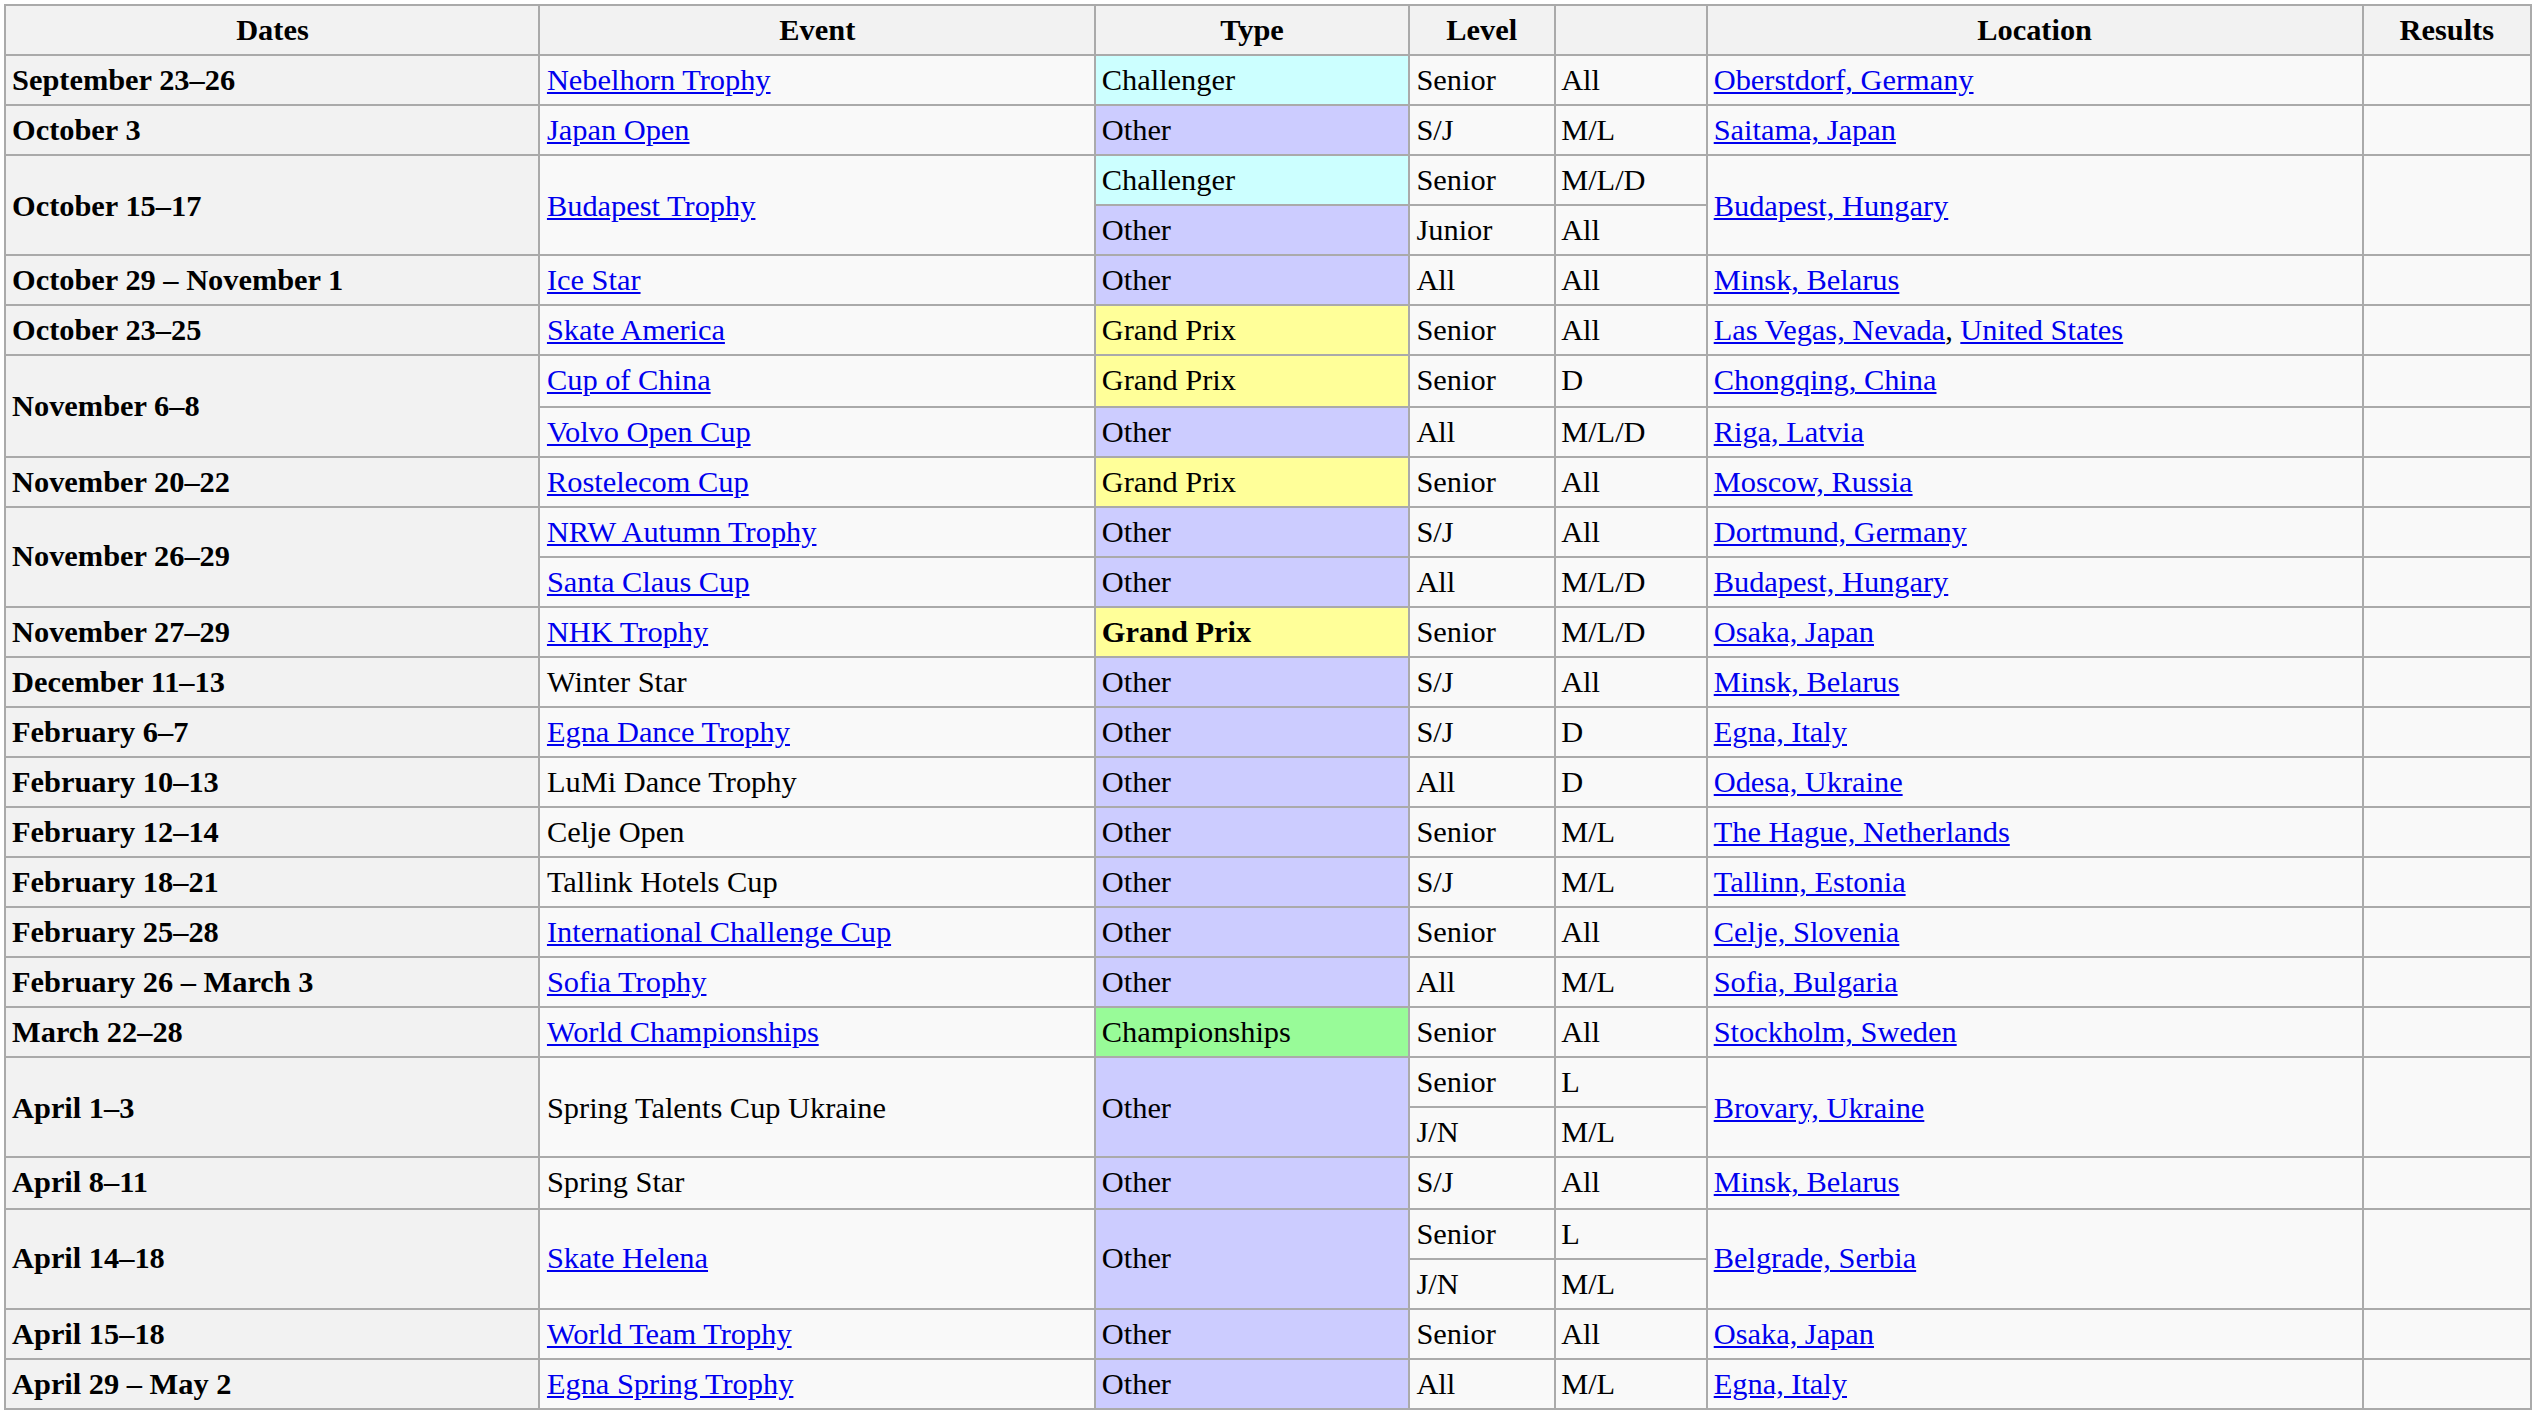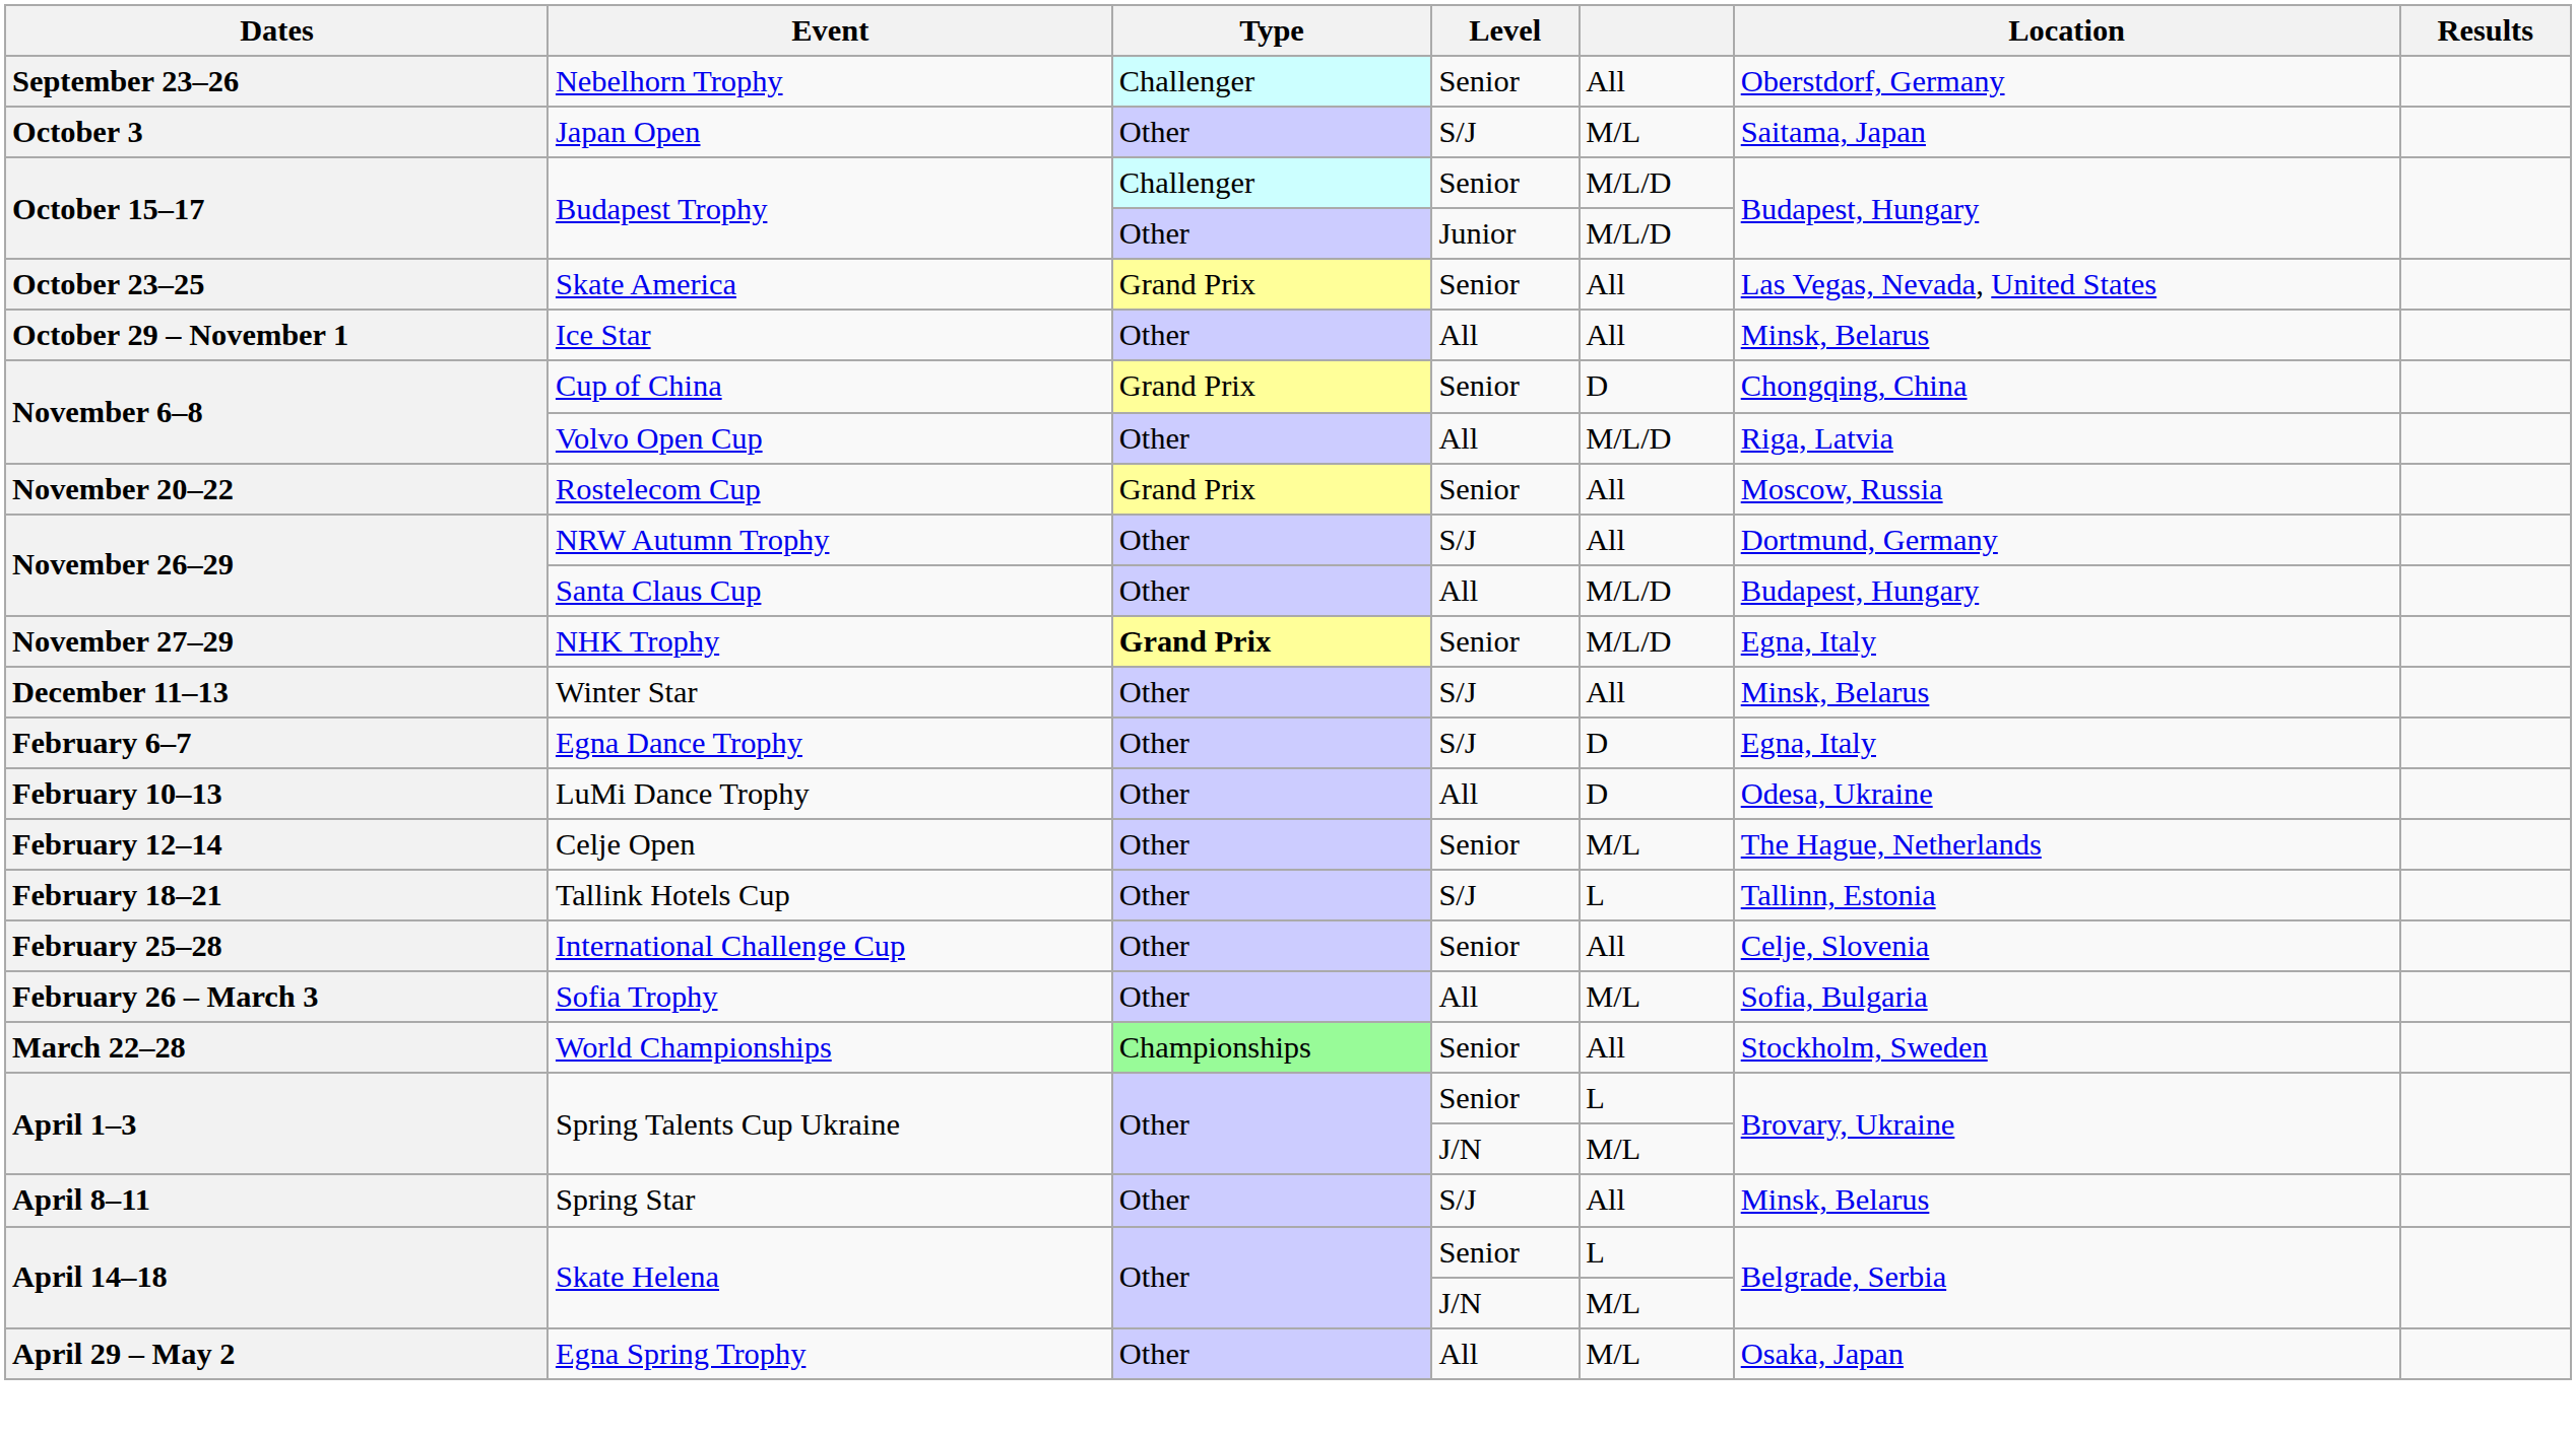 <table class="wikitable sortable" style="text-align:left; font-size:95%; width:100%">
 <tr>
 <th scope="col">Dates</th>
 <th scope="col">Event</th>
 <th scope="col">Type</th>
 <th scope="col" class="unsortable">Level</th>
 <th scope="col" class="unsortable"></th>
 <th scope="col" class="unsortable">Location</th>
 <th scope="col" class="unsortable">Results</th>
 </tr>
 <tr>
 <th scope="row" style="text-align:left">September 23–26</th>
 <td><a href='#'>Nebelhorn Trophy</a></td>
 <td bgcolor="ccffff">Challenger</td>
 <td>Senior</td>
 <td>All</td>
 <td><a href='#'>Oberstdorf, Germany</a></td>
 <td></td>
 </tr>
 <tr>
 <th scope="row" style="text-align:left">October 3</th>
 <td><a href='#'>Japan Open</a></td>
 <td bgcolor="ccccff">Other</td>
 <td>S/J</td>
 <td>M/L</td>
 <td><a href='#'>Saitama, Japan</a></td>
 <td></td>
 </tr>
 <tr>
 <th rowspan="2" scope="row" style="text-align:left">October 15–17</th>
 <td rowspan="2"><a href='#'>Budapest Trophy</a></td>
 <td bgcolor="ccffff">Challenger</td>
 <td>Senior</td>
 <td>M/L/D</td>
 <td rowspan="2"><a href='#'>Budapest, Hungary</a></td>
 <td rowspan="2"></td>
 </tr>
 <tr>
 <td bgcolor="ccccff">Other</td>
 <td>Junior</td>
+<td>M/L/D</td>
+</tr>
+<tr>
+<th scope="row" style="text-align:left">October 23–25</th>
+<td><a href='#'>Skate America</a></td>
+<td bgcolor="ffff99">Grand Prix</td>
+<td>Senior</td>
 <td>All</td>
+<td><a href='#'>Las Vegas, Nevada</a>, <a href='#'>United States</a></td>
+<td></td>
 </tr>
 <tr>
 <th scope="row" style="text-align:left">October 29 – November 1</th>
 <td><a href='#'>Ice Star</a></td>
 <td bgcolor="ccccff">Other</td>
 <td>All</td>
 <td>All</td>
 <td><a href='#'>Minsk, Belarus</a></td>
-<td></td>
-</tr>
-<tr>
-<th scope="row" style="text-align:left">October 23–25</th>
-<td><a href='#'>Skate America</a></td>
-<td bgcolor="ffff99">Grand Prix</td>
-<td>Senior</td>
-<td>All</td>
-<td><a href='#'>Las Vegas, Nevada</a>, <a href='#'>United States</a></td>
 <td></td>
 </tr>
 <tr>
 <th rowspan="2" scope="row" style="text-align:left">November 6–8</th>
 <td><a href='#'>Cup of China</a></td>
 <td bgcolor="ffff99">Grand Prix</td>
 <td>Senior</td>
 <td>D</td>
 <td><a href='#'>Chongqing, China</a></td>
 <td></td>
 </tr>
 <tr>
 <td><a href='#'>Volvo Open Cup</a></td>
 <td bgcolor="ccccff">Other</td>
 <td>All</td>
 <td>M/L/D</td>
 <td><a href='#'>Riga, Latvia</a></td>
 <td></td>
 </tr>
 <tr>
 <th scope="row" style="text-align:left">November 20–22</th>
 <td><a href='#'>Rostelecom Cup</a></td>
 <td bgcolor="ffff99">Grand Prix</td>
 <td>Senior</td>
 <td>All</td>
 <td><a href='#'>Moscow, Russia</a></td>
 <td></td>
 </tr>
 <tr>
 <th rowspan="2" scope="row" style="text-align:left">November 26–29</th>
 <td><a href='#'>NRW Autumn Trophy</a></td>
 <td bgcolor="ccccff">Other</td>
 <td>S/J</td>
 <td>All</td>
 <td><a href='#'>Dortmund, Germany</a></td>
 <td></td>
 </tr>
 <tr>
 <td><a href='#'>Santa Claus Cup</a></td>
 <td bgcolor="ccccff">Other</td>
 <td>All</td>
 <td>M/L/D</td>
 <td><a href='#'>Budapest, Hungary</a></td>
 <td></td>
 </tr>
 <tr>
 <th scope="row" style="text-align:left">November 27–29</th>
 <td><a href='#'>NHK Trophy</a></td>
 <td bgcolor="ffff99"><strong>Grand Prix</strong></td>
 <td>Senior</td>
 <td>M/L/D</td>
-<td><a href='#'>Osaka, Japan</a></td>
+<td><a href='#'>Egna, Italy</a></td>
 <td></td>
 </tr>
 <tr>
 <th scope="row" style="text-align:left">December 11–13</th>
 <td>Winter Star</td>
 <td bgcolor="ccccff">Other</td>
 <td>S/J</td>
 <td>All</td>
 <td><a href='#'>Minsk, Belarus</a></td>
 <td></td>
 </tr>
 <tr>
 <th scope="row" style="text-align:left">February 6–7</th>
 <td><a href='#'>Egna Dance Trophy</a></td>
 <td bgcolor="ccccff">Other</td>
 <td>S/J</td>
 <td>D</td>
 <td><a href='#'>Egna, Italy</a></td>
 <td></td>
 </tr>
 <tr>
 <th scope="row" style="text-align:left">February 10–13</th>
 <td>LuMi Dance Trophy</td>
 <td bgcolor="ccccff">Other</td>
 <td>All</td>
 <td>D</td>
 <td><a href='#'>Odesa, Ukraine</a></td>
 <td></td>
 </tr>
 <tr>
 <th scope="row" style="text-align:left">February 12–14</th>
 <td>Celje Open</td>
 <td bgcolor="ccccff">Other</td>
 <td>Senior</td>
 <td>M/L</td>
 <td><a href='#'>The Hague, Netherlands</a></td>
 <td></td>
 </tr>
 <tr>
 <th scope="row" style="text-align:left">February 18–21</th>
 <td>Tallink Hotels Cup</td>
 <td bgcolor="ccccff">Other</td>
 <td>S/J</td>
-<td>M/L</td>
+<td>L</td>
 <td><a href='#'>Tallinn, Estonia</a></td>
 <td></td>
 </tr>
 <tr>
 <th scope="row" style="text-align:left">February 25–28</th>
 <td><a href='#'>International Challenge Cup</a></td>
 <td bgcolor="ccccff">Other</td>
 <td>Senior</td>
 <td>All</td>
 <td><a href='#'>Celje, Slovenia</a></td>
 <td></td>
 </tr>
 <tr>
 <th scope="row" style="text-align:left">February 26 – March 3</th>
 <td><a href='#'>Sofia Trophy</a></td>
 <td bgcolor="ccccff">Other</td>
 <td>All</td>
 <td>M/L</td>
 <td><a href='#'>Sofia, Bulgaria</a></td>
 <td></td>
 </tr>
 <tr>
 <th scope="row" style="text-align:left">March 22–28</th>
 <td><a href='#'>World Championships</a></td>
 <td bgcolor="98fb98">Championships</td>
 <td>Senior</td>
 <td>All</td>
 <td><a href='#'>Stockholm, Sweden</a></td>
 <td></td>
 </tr>
 <tr>
 <th scope="row" style="text-align:left" rowspan="2">April 1–3</th>
 <td rowspan="2">Spring Talents Cup Ukraine</td>
 <td rowspan="2" bgcolor="ccccff">Other</td>
 <td>Senior</td>
 <td>L</td>
 <td rowspan="2"><a href='#'>Brovary, Ukraine</a></td>
 <td rowspan="2"></td>
 </tr>
 <tr>
 <td>J/N</td>
 <td>M/L</td>
 </tr>
 <tr>
 <th scope="row" style="text-align:left">April 8–11</th>
 <td>Spring Star</td>
 <td bgcolor="ccccff">Other</td>
 <td>S/J</td>
 <td>All</td>
 <td><a href='#'>Minsk, Belarus</a></td>
 <td></td>
 </tr>
 <tr>
 <th scope="row" style="text-align:left" rowspan="2">April 14–18</th>
 <td rowspan="2"><a href='#'>Skate Helena</a></td>
 <td rowspan="2" bgcolor="ccccff">Other</td>
 <td>Senior</td>
 <td>L</td>
 <td rowspan="2"><a href='#'>Belgrade, Serbia</a></td>
 <td rowspan="2"></td>
 </tr>
 <tr>
 <td>J/N</td>
 <td>M/L</td>
 </tr>
 <tr>
-<th scope="row" style="text-align:left">April 15–18</th>
-<td><a href='#'>World Team Trophy</a></td>
-<td bgcolor="ccccff">Other</td>
-<td>Senior</td>
-<td>All</td>
-<td><a href='#'>Osaka, Japan</a></td>
-<td></td>
-</tr>
-<tr>
 <th scope="row" style="text-align:left">April 29 – May 2</th>
 <td><a href='#'>Egna Spring Trophy</a></td>
 <td bgcolor="ccccff">Other</td>
 <td>All</td>
 <td>M/L</td>
-<td><a href='#'>Egna, Italy</a></td>
+<td><a href='#'>Osaka, Japan</a></td>
 <td></td>
 </tr>
 </table>
